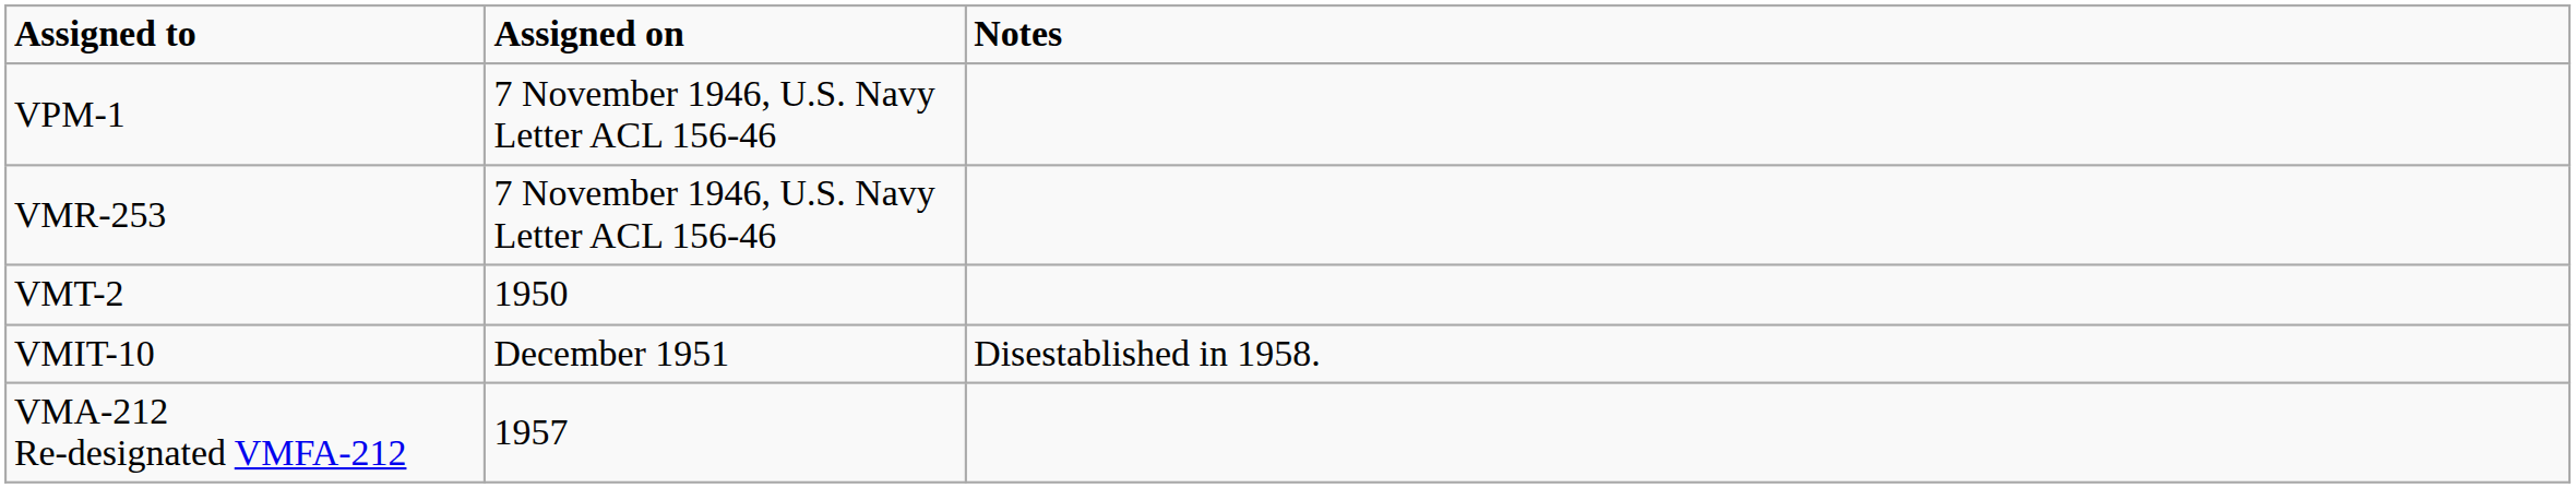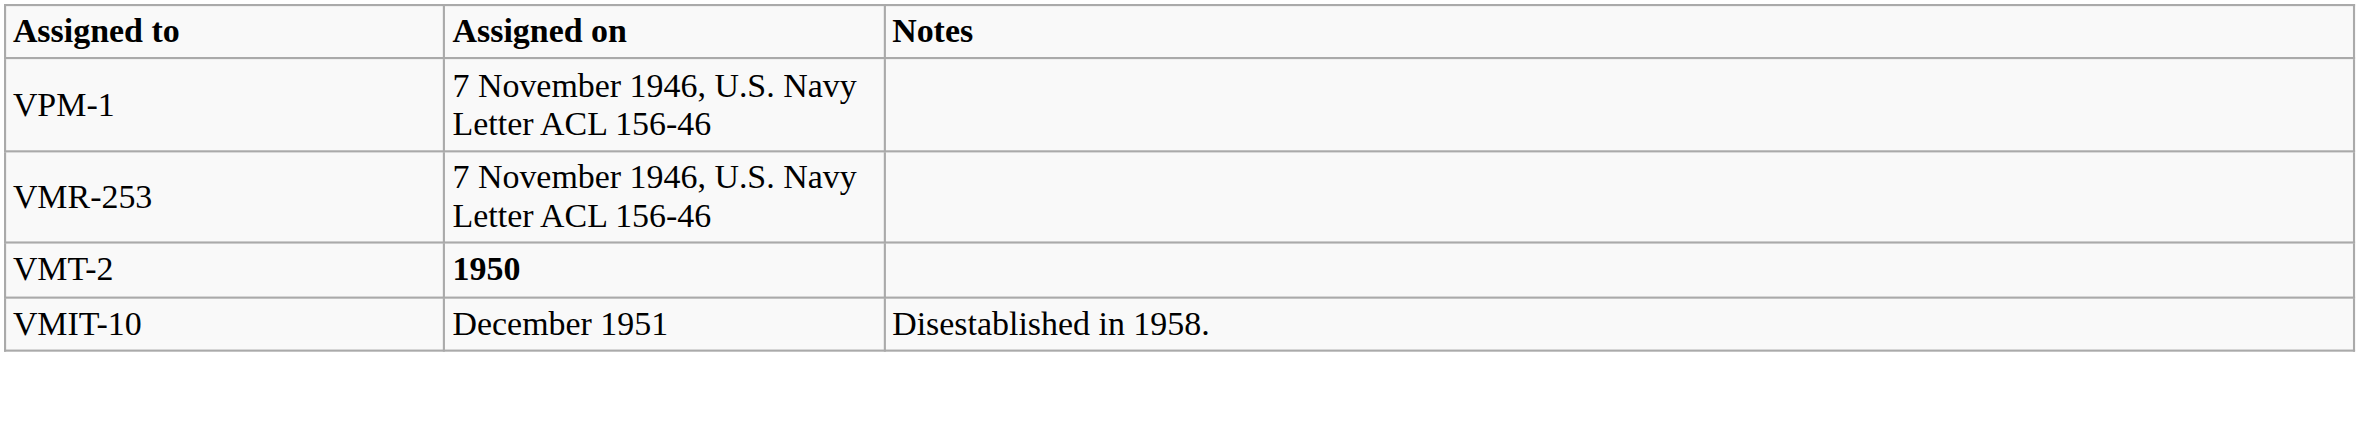 <table class="wikitable" style="width: 70%;">
 <tr>
 <td style="width: 200px;"><strong>Assigned to</strong></td>
 <td style="width: 200px;"><strong>Assigned on</strong></td>
 <td><strong>Notes</strong></td>
 </tr>
 <tr>
 <td>VPM-1</td>
 <td>7 November 1946, U.S. Navy Letter ACL 156-46</td>
 <td></td>
 </tr>
 <tr>
 <td>VMR-253</td>
 <td>7 November 1946, U.S. Navy Letter ACL 156-46</td>
 <td></td>
 </tr>
 <tr>
 <td>VMT-2</td>
-<td>1950</td>
+<td><strong>1950</strong></td>
 <td></td>
 </tr>
 <tr>
 <td>VMIT-10</td>
 <td>December 1951</td>
 <td>Disestablished in 1958.</td>
 </tr>
-<tr>
-<td>VMA-212<br>Re-designated <a href='#'>VMFA-212</a></td>
-<td>1957</td>
-<td></td>
-</tr>
 </table>
